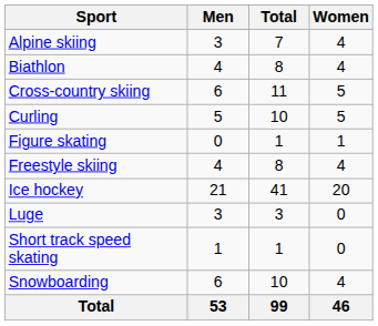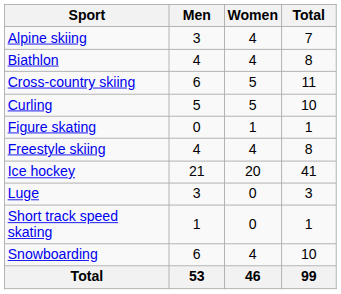 <table class="wikitable sortable" style="text-align:center;">
 <tr>
 <th width=180>Sport</th>
 <th width=55>Men</th>
+<th width=55>Women</th>
 <th width=55>Total</th>
-<th width=55>Women</th>
 </tr>
 <tr>
 <td align=left><a href='#'>Alpine skiing</a></td>
 <td>3</td>
+<td>4</td>
 <td>7</td>
-<td>4</td>
 </tr>
 <tr>
 <td align=left><a href='#'>Biathlon</a></td>
 <td>4</td>
+<td>4</td>
 <td>8</td>
-<td>4</td>
 </tr>
 <tr>
 <td align=left><a href='#'>Cross-country skiing</a></td>
 <td>6</td>
+<td>5</td>
 <td>11</td>
-<td>5</td>
 </tr>
 <tr>
 <td align=left><a href='#'>Curling</a></td>
 <td>5</td>
+<td>5</td>
 <td>10</td>
-<td>5</td>
 </tr>
 <tr>
 <td align=left><a href='#'>Figure skating</a></td>
 <td>0</td>
 <td>1</td>
 <td>1</td>
 </tr>
 <tr>
 <td align=left><a href='#'>Freestyle skiing</a></td>
 <td>4</td>
+<td>4</td>
 <td>8</td>
-<td>4</td>
 </tr>
 <tr>
 <td align=left><a href='#'>Ice hockey</a></td>
 <td>21</td>
+<td>20</td>
 <td>41</td>
-<td>20</td>
 </tr>
 <tr>
 <td align=left><a href='#'>Luge</a></td>
 <td>3</td>
+<td>0</td>
 <td>3</td>
-<td>0</td>
 </tr>
 <tr>
 <td align=left><a href='#'>Short track speed skating</a></td>
 <td>1</td>
+<td>0</td>
 <td>1</td>
-<td>0</td>
 </tr>
 <tr>
 <td align=left><a href='#'>Snowboarding</a></td>
 <td>6</td>
+<td>4</td>
 <td>10</td>
-<td>4</td>
 </tr>
 <tr>
 <th>Total</th>
 <th>53</th>
+<th>46</th>
 <th>99</th>
-<th>46</th>
 </tr>
 </table>
